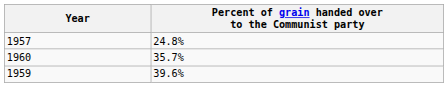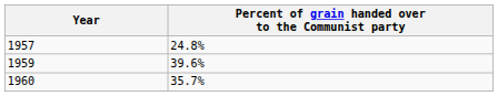 <table class="wikitable">
 <tr>
 <th width=20%>Year</th>
 <th width=40%>Percent of <a href='#'>grain</a> handed over<br> to the Communist party</th>
 </tr>
 <tr>
 <td>1957</td>
 <td>24.8%</td>
 </tr>
 <tr>
+<td>1959</td>
+<td>39.6%</td>
+</tr>
+<tr>
 <td>1960</td>
 <td>35.7%</td>
 </tr>
-<tr>
-<td>1959</td>
-<td>39.6%</td>
-</tr>
 </table>
